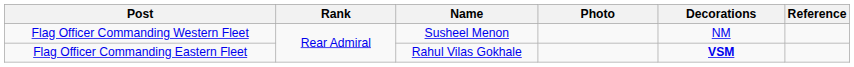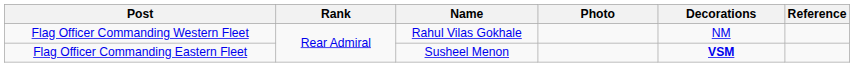 <table class="wikitable" style="text-align:center">
 <tr style="background:#cccccc">
 <th scope="col" style="width: 350px;">Post</th>
 <th scope="col" style="width: 150px;">Rank</th>
 <th scope="col" style="width: 180px;">Name</th>
 <th scope="col" style="width: 150px;">Photo</th>
 <th scope="col" style="width: 160px;">Decorations</th>
 <th scope="col" style="width: 5px;">Reference</th>
 </tr>
 <tr>
 <td><a href='#'>Flag Officer Commanding Western Fleet</a></td>
 <td rowspan=2><a href='#'>Rear Admiral</a></td>
-<td><a href='#'>Susheel Menon</a></td>
+<td><a href='#'>Rahul Vilas Gokhale</a></td>
 <td></td>
 <td><a href='#'>NM</a></td>
 <td></td>
 </tr>
 <tr>
 <td><a href='#'>Flag Officer Commanding Eastern Fleet</a></td>
-<td><a href='#'>Rahul Vilas Gokhale</a></td>
+<td><a href='#'>Susheel Menon</a></td>
 <td></td>
 <td><strong><a href='#'>VSM</a></strong></td>
 <td></td>
 </tr>
 </table>
